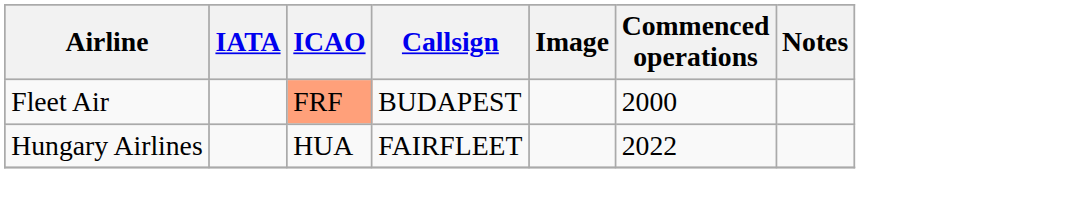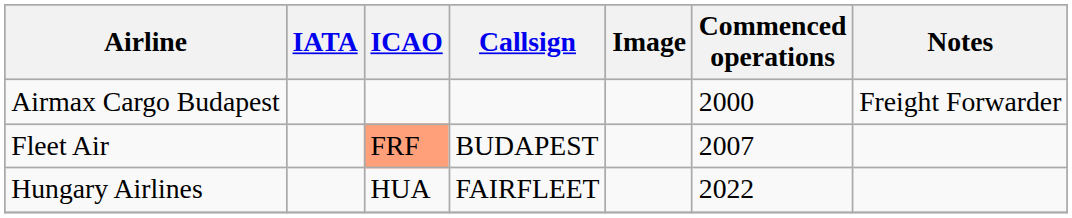 <table class="wikitable sortable">
 <tr valign="middle">
 <th>Airline</th>
 <th><a href='#'>IATA</a></th>
 <th><a href='#'>ICAO</a></th>
 <th><a href='#'>Callsign</a></th>
 <th>Image</th>
 <th>Commenced<br>operations</th>
 <th>Notes</th>
 </tr>
 <tr>
+<td>Airmax Cargo Budapest</td>
+<td></td>
+<td></td>
+<td></td>
+<td></td>
+<td>2000</td>
+<td>Freight Forwarder</td>
+</tr>
+<tr>
 <td>Fleet Air</td>
 <td></td>
 <td style="background: lightsalmon;">FRF</td>
 <td>BUDAPEST</td>
 <td></td>
-<td>2000</td>
+<td>2007</td>
 <td></td>
 </tr>
 <tr>
 <td>Hungary Airlines</td>
 <td></td>
 <td>HUA</td>
 <td>FAIRFLEET</td>
 <td></td>
 <td>2022</td>
 <td></td>
 </tr>
 <tr>
 </tr>
 </table>
